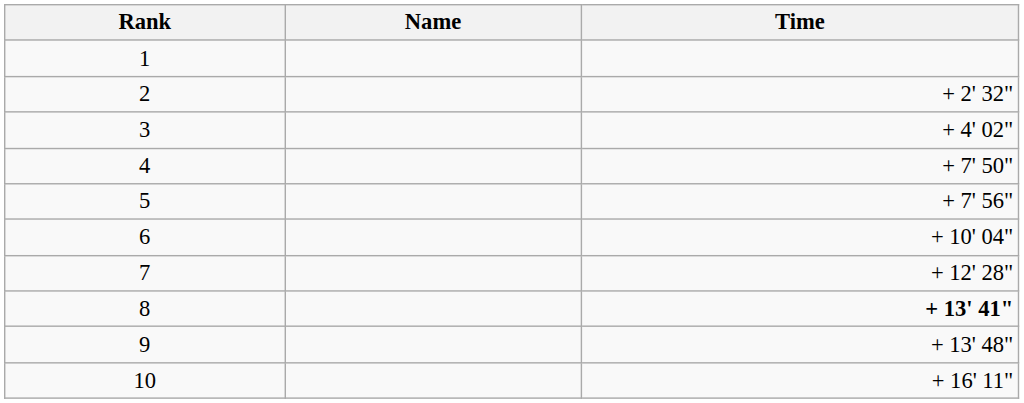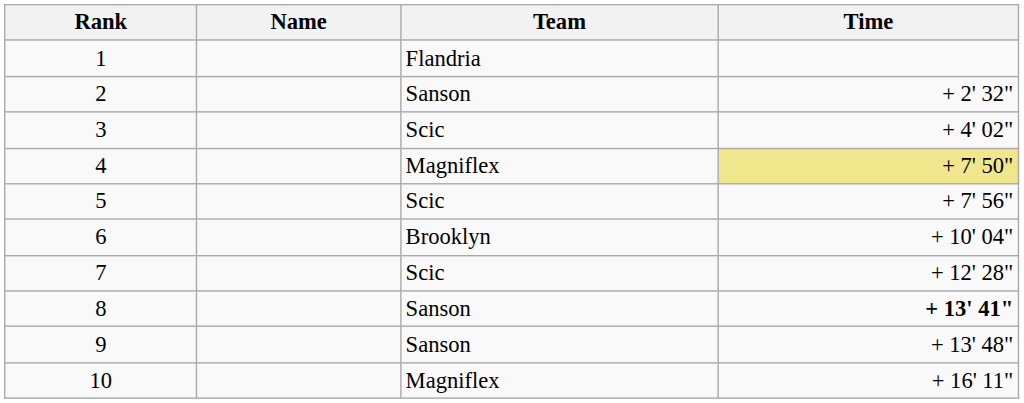 <table class="wikitable" style="width:45em;margin-bottom:0;">
 <tr>
 <th>Rank</th>
 <th>Name</th>
+<th>Team</th>
 <th>Time</th>
 </tr>
 <tr>
 <td style="text-align:center;">1</td>
 <td> </td>
+<td>Flandria</td>
 <td align=right></td>
 </tr>
 <tr>
 <td style="text-align:center;">2</td>
 <td> </td>
+<td>Sanson</td>
 <td align=right>+ 2' 32"</td>
 </tr>
 <tr>
 <td style="text-align:center;">3</td>
 <td></td>
+<td>Scic</td>
 <td align=right>+ 4' 02"</td>
 </tr>
 <tr>
 <td style="text-align:center;">4</td>
 <td></td>
-<td align=right>+ 7' 50"</td>
+<td>Magniflex</td>
+<td align=right style="background: khaki;">+ 7' 50"</td>
 </tr>
 <tr>
 <td style="text-align:center;">5</td>
 <td></td>
+<td>Scic</td>
 <td align=right>+ 7' 56"</td>
 </tr>
 <tr>
 <td style="text-align:center;">6</td>
 <td></td>
+<td>Brooklyn</td>
 <td align=right>+ 10' 04"</td>
 </tr>
 <tr>
 <td style="text-align:center;">7</td>
 <td></td>
+<td>Scic</td>
 <td align=right>+ 12' 28"</td>
 </tr>
 <tr>
 <td style="text-align:center;">8</td>
 <td></td>
+<td>Sanson</td>
 <td align=right><strong>+ 13' 41"</strong></td>
 </tr>
 <tr>
 <td style="text-align:center;">9</td>
 <td></td>
+<td>Sanson</td>
 <td align=right>+ 13' 48"</td>
 </tr>
 <tr>
 <td style="text-align:center;">10</td>
 <td></td>
+<td>Magniflex</td>
 <td align=right>+ 16' 11"</td>
 </tr>
 </table>
